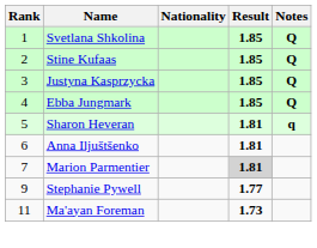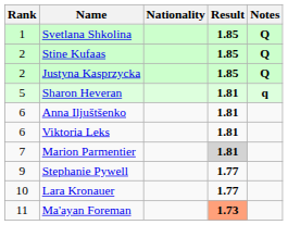 <table class="wikitable sortable" style="text-align:center">
 <tr>
 <th>Rank</th>
 <th>Name</th>
 <th>Nationality</th>
 <th>Result</th>
 <th>Notes</th>
 </tr>
 <tr bgcolor=ccffcc>
 <td>1</td>
 <td align=left><a href='#'>Svetlana Shkolina</a></td>
 <td align=left></td>
 <td><strong>1.85</strong></td>
 <td><strong>Q</strong></td>
 </tr>
 <tr bgcolor=ccffcc>
 <td>2</td>
 <td align=left><a href='#'>Stine Kufaas</a></td>
 <td align=left></td>
 <td><strong>1.85</strong></td>
 <td><strong>Q</strong></td>
 </tr>
 <tr bgcolor=ccffcc>
-<td>3</td>
+<td>2</td>
 <td align=left><a href='#'>Justyna Kasprzycka</a></td>
-<td align=left></td>
-<td><strong>1.85</strong></td>
-<td><strong>Q</strong></td>
-</tr>
-<tr bgcolor=ccffcc>
-<td>4</td>
-<td align=left><a href='#'>Ebba Jungmark</a></td>
 <td align=left></td>
 <td><strong>1.85</strong></td>
 <td><strong>Q</strong></td>
 </tr>
 <tr bgcolor=ddffdd>
 <td>5</td>
 <td align=left><a href='#'>Sharon Heveran</a></td>
 <td align=left></td>
 <td><strong>1.81</strong></td>
 <td><strong>q</strong></td>
 </tr>
 <tr>
 <td>6</td>
 <td align=left><a href='#'>Anna Iljuštšenko</a></td>
 <td align=left></td>
 <td><strong>1.81</strong></td>
 <td></td>
 </tr>
 <tr>
+<td>6</td>
+<td align=left><a href='#'>Viktoria Leks</a></td>
+<td align=left></td>
+<td><strong>1.81</strong></td>
+<td></td>
+</tr>
+<tr>
 <td>7</td>
 <td align=left><a href='#'>Marion Parmentier</a></td>
 <td align=left></td>
 <td style="background: lightgrey;"><strong>1.81</strong></td>
 <td></td>
 </tr>
 <tr>
 <td>9</td>
 <td align=left><a href='#'>Stephanie Pywell</a></td>
 <td align=left></td>
 <td><strong>1.77</strong></td>
 <td></td>
 </tr>
 <tr>
+<td>10</td>
+<td align=left><a href='#'>Lara Kronauer</a></td>
+<td align=left></td>
+<td><strong>1.77</strong></td>
+<td></td>
+</tr>
+<tr>
 <td>11</td>
 <td align=left><a href='#'>Ma'ayan Foreman</a></td>
 <td align=left></td>
-<td><strong>1.73</strong></td>
+<td style="background: lightsalmon;"><strong>1.73</strong></td>
 <td></td>
 </tr>
 </table>
